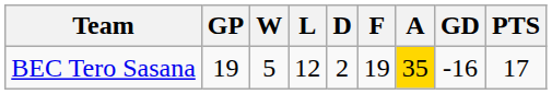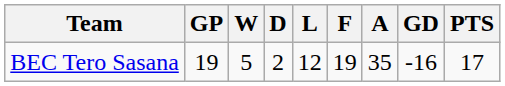 <table class="wikitable" style="text-align:center;">
 <tr>
 <th>Team</th>
 <th>GP</th>
 <th>W</th>
+<th>D</th>
 <th>L</th>
-<th>D</th>
 <th>F</th>
 <th>A</th>
 <th>GD</th>
 <th>PTS</th>
 </tr>
 <tr style="">
 <td><a href='#'>BEC Tero Sasana</a></td>
 <td>19</td>
 <td>5</td>
+<td>2</td>
 <td>12</td>
-<td>2</td>
 <td>19</td>
-<td style="background: gold;">35</td>
+<td>35</td>
 <td>-16</td>
 <td>17</td>
 </tr>
 </table>
